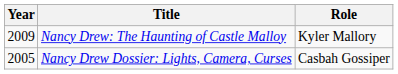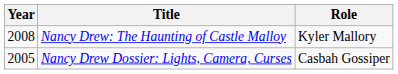 <table class="wikitable sortable">
 <tr>
 <th>Year</th>
 <th>Title</th>
 <th>Role</th>
 </tr>
 <tr>
-<td>2009</td>
+<td>2008</td>
 <td><em><a href='#'>Nancy Drew: The Haunting of Castle Malloy</a></em></td>
 <td>Kyler Mallory</td>
 </tr>
 <tr>
 <td>2005</td>
 <td><em><a href='#'>Nancy Drew Dossier: Lights, Camera, Curses</a></em></td>
 <td>Casbah Gossiper</td>
 </tr>
 </table>
